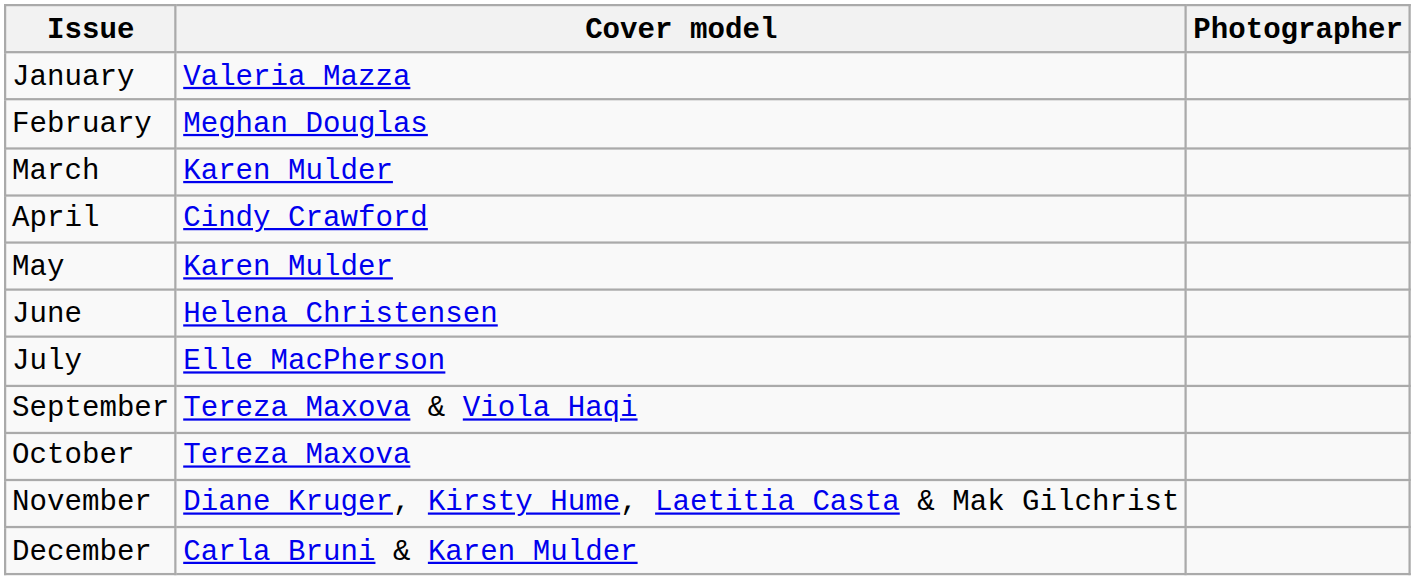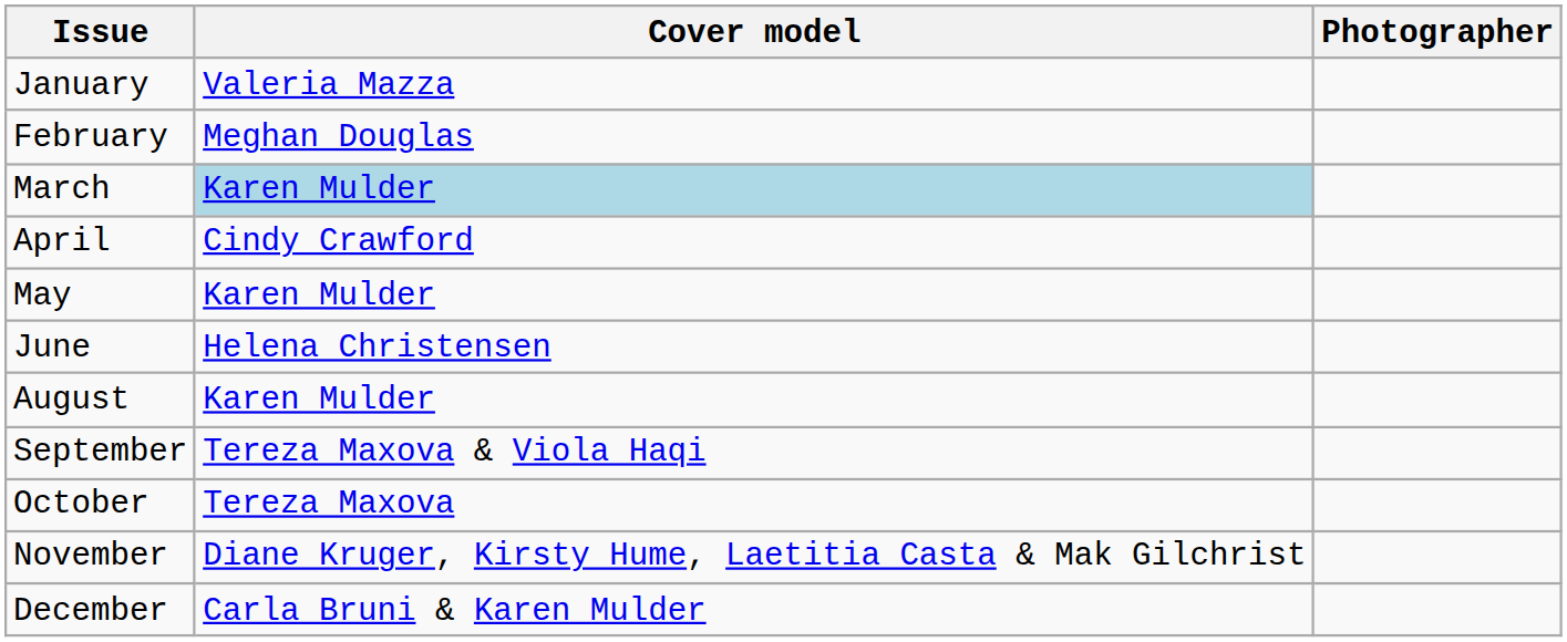 <table class="sortable wikitable">
 <tr>
 <th>Issue</th>
 <th>Cover model</th>
 <th>Photographer</th>
 </tr>
 <tr>
 <td>January</td>
 <td><a href='#'>Valeria Mazza</a></td>
 <td></td>
 </tr>
 <tr>
 <td>February</td>
 <td><a href='#'>Meghan Douglas</a></td>
 <td></td>
 </tr>
 <tr>
 <td>March</td>
-<td><a href='#'>Karen Mulder</a></td>
+<td style="background: lightblue;"><a href='#'>Karen Mulder</a></td>
 <td></td>
 </tr>
 <tr>
 <td>April</td>
 <td><a href='#'>Cindy Crawford</a></td>
 <td></td>
 </tr>
 <tr>
 <td>May</td>
 <td><a href='#'>Karen Mulder</a></td>
 <td></td>
 </tr>
 <tr>
 <td>June</td>
 <td><a href='#'>Helena Christensen</a></td>
 <td></td>
 </tr>
 <tr>
-<td>July</td>
-<td><a href='#'>Elle MacPherson</a></td>
+<td>August</td>
+<td><a href='#'>Karen Mulder</a></td>
 <td></td>
 </tr>
 <tr>
 <td>September</td>
 <td><a href='#'>Tereza Maxova</a> & <a href='#'>Viola Haqi</a></td>
 <td></td>
 </tr>
 <tr>
 <td>October</td>
 <td><a href='#'>Tereza Maxova</a></td>
 <td></td>
 </tr>
 <tr>
 <td>November</td>
 <td><a href='#'>Diane Kruger</a>, <a href='#'>Kirsty Hume</a>, <a href='#'>Laetitia Casta</a> & Mak Gilchrist</td>
 <td></td>
 </tr>
 <tr>
 <td>December</td>
 <td><a href='#'>Carla Bruni</a> & <a href='#'>Karen Mulder</a></td>
 <td></td>
 </tr>
 </table>
